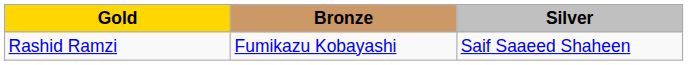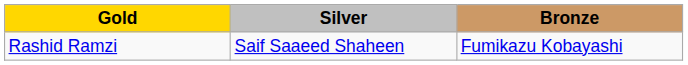 <table class="wikitable" style="text-align:left">
 <tr align="center">
 <td width=200 bgcolor=gold><strong>Gold</strong></td>
+<td width=200 bgcolor=silver><strong>Silver</strong></td>
 <td width=200 bgcolor=CC9966><strong>Bronze</strong></td>
-<td width=200 bgcolor=silver><strong>Silver</strong></td>
 </tr>
 <tr>
 <td><a href='#'>Rashid Ramzi</a><br><em></em></td>
+<td><a href='#'>Saif Saaeed Shaheen</a><br><em></em></td>
 <td><a href='#'>Fumikazu Kobayashi</a><br><em></em></td>
-<td><a href='#'>Saif Saaeed Shaheen</a><br><em></em></td>
 </tr>
 </table>
